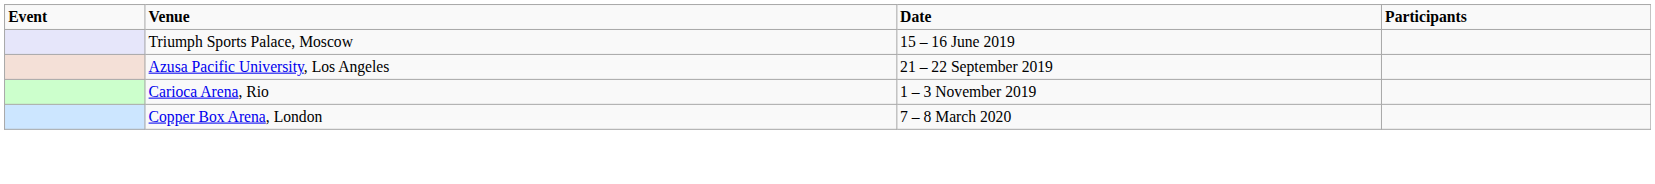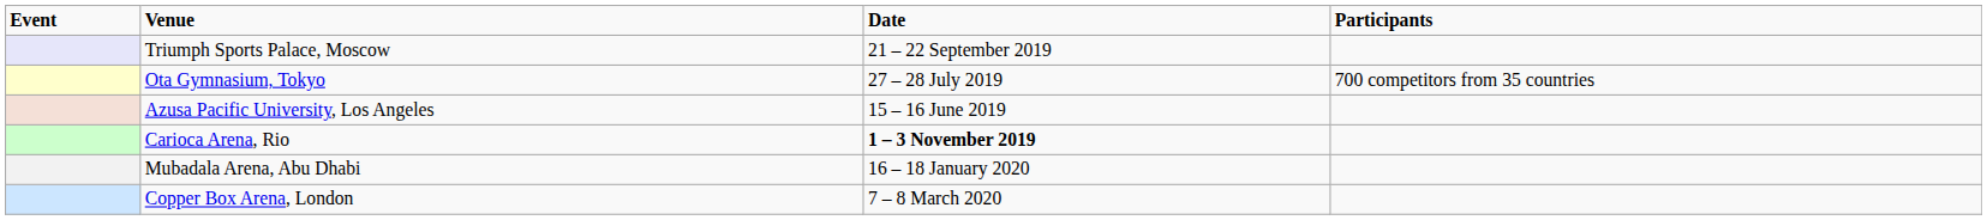 <table class="wikitable" style="text-align: left; font-size: 94%; width: 100%;">
 <tr>
 <td><strong>Event</strong></td>
 <td><strong>Venue</strong></td>
 <td><strong>Date</strong></td>
 <td><strong>Participants</strong></td>
 </tr>
 <tr>
 <th scope="row" align="center" style="background: #E6E6FA;  text-align: left"></th>
 <td>Triumph Sports Palace, Moscow</td>
-<td>15 – 16 June 2019</td>
+<td>21 – 22 September 2019</td>
 <td></td>
+</tr>
+<tr>
+<th scope="row" align="center" style="background: #ffffcc;  text-align: left"></th>
+<td><a href='#'>Ota Gymnasium, Tokyo</a></td>
+<td>27 – 28 July 2019</td>
+<td>700 competitors from 35 countries</td>
 </tr>
 <tr>
 <th scope="row" align="center" style="background: #f4e0d7;  text-align: left"></th>
 <td><a href='#'>Azusa Pacific University</a>, Los Angeles</td>
-<td>21 – 22 September 2019</td>
+<td>15 – 16 June 2019</td>
 <td></td>
 </tr>
 <tr>
 <th scope="row" align="center" style="background: #ccffcc;  text-align: left"></th>
 <td><a href='#'>Carioca Arena</a>, Rio</td>
-<td>1 – 3 November 2019</td>
+<td><strong>1 – 3 November 2019</strong></td>
+<td></td>
+</tr>
+<tr>
+<th scope="row" align="center" style="background: #cde6gf;  text-align: left"></th>
+<td>Mubadala Arena, Abu Dhabi</td>
+<td>16 – 18 January 2020</td>
 <td></td>
 </tr>
 <tr>
 <th scope="row" align="center" style="background: #cce6ff;  text-align: left"></th>
 <td><a href='#'>Copper Box Arena</a>, London</td>
 <td>7 – 8 March 2020</td>
 <td></td>
 </tr>
 </table>
